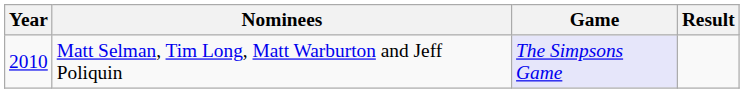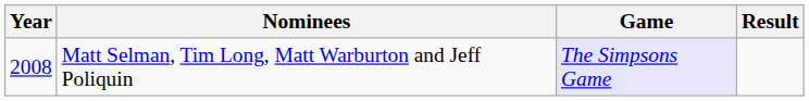 <table class="wikitable">
 <tr>
 <th>Year</th>
 <th>Nominees</th>
 <th>Game</th>
 <th>Result</th>
 </tr>
 <tr>
-<td><a href='#'>2010</a></td>
+<td><a href='#'>2008</a></td>
 <td><a href='#'>Matt Selman</a>, <a href='#'>Tim Long</a>, <a href='#'>Matt Warburton</a> and Jeff Poliquin</td>
 <td style="background: lavender;"><em><a href='#'>The Simpsons Game</a></em></td>
 <td></td>
 </tr>
 </table>
